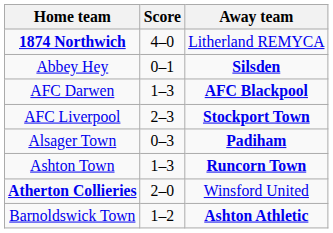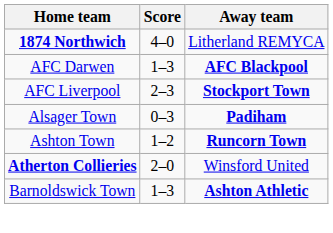 <table class="wikitable" style="text-align: center">
 <tr>
 <th>Home team</th>
 <th>Score</th>
 <th>Away team</th>
 </tr>
 <tr>
 <td><strong><a href='#'>1874 Northwich</a></strong></td>
 <td>4–0</td>
 <td><a href='#'>Litherland REMYCA</a></td>
-</tr>
-<tr>
-<td><a href='#'>Abbey Hey</a></td>
-<td>0–1</td>
-<td><strong><a href='#'>Silsden</a></strong></td>
 </tr>
 <tr>
 <td><a href='#'>AFC Darwen</a></td>
 <td>1–3</td>
 <td><strong><a href='#'>AFC Blackpool</a></strong></td>
 </tr>
 <tr>
 <td><a href='#'>AFC Liverpool</a></td>
 <td>2–3</td>
 <td><strong><a href='#'>Stockport Town</a></strong></td>
 </tr>
 <tr>
 <td><a href='#'>Alsager Town</a></td>
 <td>0–3</td>
 <td><strong><a href='#'>Padiham</a></strong></td>
 </tr>
 <tr>
 <td><a href='#'>Ashton Town</a></td>
-<td>1–3</td>
+<td>1–2</td>
 <td><strong><a href='#'>Runcorn Town</a></strong></td>
 </tr>
 <tr>
 <td><strong><a href='#'>Atherton Collieries</a></strong></td>
 <td>2–0</td>
 <td><a href='#'>Winsford United</a></td>
 </tr>
 <tr>
 <td><a href='#'>Barnoldswick Town</a></td>
-<td>1–2</td>
+<td>1–3</td>
 <td><strong><a href='#'>Ashton Athletic</a></strong></td>
 </tr>
 </table>
